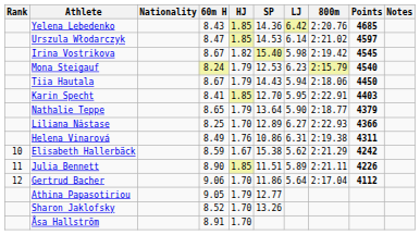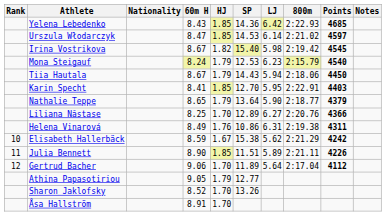 <table class="wikitable sortable" style=" text-align:center">
 <tr>
 <th>Rank</th>
 <th>Athlete</th>
 <th>Nationality</th>
 <th>60m H</th>
 <th>HJ</th>
 <th>SP</th>
 <th>LJ</th>
 <th>800m</th>
 <th>Points</th>
 <th>Notes</th>
 </tr>
 <tr>
 <td></td>
 <td align=left><a href='#'>Yelena Lebedenko</a></td>
 <td align=left></td>
 <td>8.43</td>
 <td bgcolor=#F2F5A9>1.85</td>
 <td>14.36</td>
 <td bgcolor=#F2F5A9>6.42</td>
-<td>2:20.76</td>
+<td>2:22.93</td>
 <td><strong>4685</strong></td>
 <td></td>
 </tr>
 <tr>
 <td></td>
 <td align=left><a href='#'>Urszula Włodarczyk</a></td>
 <td align=left></td>
 <td>8.47</td>
 <td bgcolor=#F2F5A9>1.85</td>
 <td>14.53</td>
 <td>6.14</td>
 <td>2:21.02</td>
 <td><strong>4597</strong></td>
 <td></td>
 </tr>
 <tr>
 <td></td>
 <td align=left><a href='#'>Irina Vostrikova</a></td>
 <td align=left></td>
 <td>8.67</td>
 <td>1.82</td>
 <td bgcolor=#F2F5A9>15.40</td>
 <td>5.98</td>
 <td>2:19.42</td>
 <td><strong>4545</strong></td>
 <td></td>
 </tr>
 <tr>
 <td></td>
 <td align=left><a href='#'>Mona Steigauf</a></td>
 <td align=left></td>
 <td bgcolor=#F2F5A9>8.24</td>
 <td>1.79</td>
 <td>12.53</td>
 <td>6.23</td>
 <td bgcolor=#F2F5A9>2:15.79</td>
 <td><strong>4540</strong></td>
 <td></td>
 </tr>
 <tr>
 <td></td>
 <td align=left><a href='#'>Tiia Hautala</a></td>
 <td align=left></td>
 <td>8.67</td>
 <td>1.79</td>
 <td>14.43</td>
 <td>5.94</td>
 <td>2:18.06</td>
 <td><strong>4450</strong></td>
 <td></td>
 </tr>
 <tr>
 <td></td>
 <td align=left><a href='#'>Karin Specht</a></td>
 <td align=left></td>
 <td>8.41</td>
 <td bgcolor=#F2F5A9>1.85</td>
 <td>12.70</td>
 <td>5.95</td>
 <td>2:22.91</td>
 <td><strong>4403</strong></td>
 <td></td>
 </tr>
 <tr>
 <td></td>
 <td align=left><a href='#'>Nathalie Teppe</a></td>
 <td align=left></td>
 <td>8.65</td>
 <td>1.79</td>
 <td>13.64</td>
 <td>5.90</td>
 <td>2:18.77</td>
 <td><strong>4379</strong></td>
 <td></td>
 </tr>
 <tr>
 <td></td>
 <td align=left><a href='#'>Liliana Năstase</a></td>
 <td align=left></td>
 <td>8.25</td>
 <td>1.70</td>
 <td>12.89</td>
 <td>6.27</td>
-<td>2:22.93</td>
+<td>2:20.76</td>
 <td><strong>4366</strong></td>
 <td></td>
 </tr>
 <tr>
 <td></td>
 <td align=left><a href='#'>Helena Vinarová</a></td>
 <td align=left></td>
 <td>8.49</td>
 <td>1.76</td>
 <td>10.86</td>
 <td>6.31</td>
 <td>2:19.38</td>
 <td><strong>4311</strong></td>
 <td></td>
 </tr>
 <tr>
 <td>10</td>
 <td align=left><a href='#'>Elisabeth Hallerbäck</a></td>
 <td align=left></td>
 <td>8.59</td>
 <td>1.67</td>
 <td>15.38</td>
 <td>5.62</td>
 <td>2:21.29</td>
 <td><strong>4242</strong></td>
 <td></td>
 </tr>
 <tr>
 <td>11</td>
 <td align=left><a href='#'>Julia Bennett</a></td>
 <td align=left></td>
 <td>8.90</td>
 <td bgcolor=#F2F5A9>1.85</td>
 <td>11.51</td>
 <td>5.89</td>
 <td>2:21.11</td>
 <td><strong>4226</strong></td>
 <td></td>
 </tr>
 <tr>
 <td>12</td>
 <td align=left><a href='#'>Gertrud Bacher</a></td>
 <td align=left></td>
 <td>9.06</td>
 <td>1.70</td>
-<td>11.86</td>
+<td>11.89</td>
 <td>5.64</td>
 <td>2:17.04</td>
 <td><strong>4112</strong></td>
 <td></td>
 </tr>
 <tr>
 <td></td>
 <td align=left><a href='#'>Athina Papasotiriou</a></td>
 <td align=left></td>
 <td>9.05</td>
 <td>1.79</td>
 <td>12.77</td>
 <td></td>
 <td></td>
 <td><strong></strong></td>
 <td></td>
 </tr>
 <tr>
 <td></td>
 <td align=left><a href='#'>Sharon Jaklofsky</a></td>
 <td align=left></td>
 <td>8.52</td>
 <td>1.70</td>
 <td>13.26</td>
 <td></td>
 <td></td>
 <td><strong></strong></td>
 <td></td>
 </tr>
 <tr>
 <td></td>
 <td align=left><a href='#'>Åsa Hallström</a></td>
 <td align=left></td>
 <td>8.91</td>
 <td>1.70</td>
 <td></td>
 <td></td>
 <td></td>
 <td><strong></strong></td>
 <td></td>
 </tr>
 </table>
